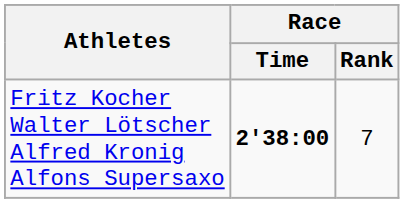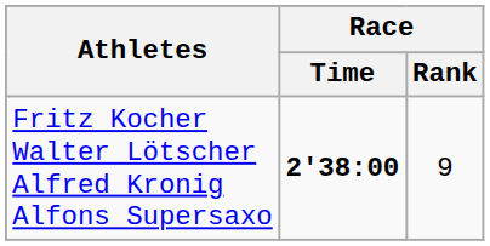 <table class="wikitable" border="1" style="font-size:90%">
 <tr>
 <th rowspan=2>Athletes</th>
 <th colspan=2>Race</th>
 </tr>
 <tr>
 <th>Time</th>
 <th>Rank</th>
 </tr>
 <tr>
 <td><a href='#'>Fritz Kocher</a><br><a href='#'>Walter Lötscher</a><br><a href='#'>Alfred Kronig</a><br><a href='#'>Alfons Supersaxo</a></td>
 <td align=center><strong>2'38:00</strong></td>
-<td align=center>7</td>
+<td align=center>9</td>
 </tr>
 </table>
